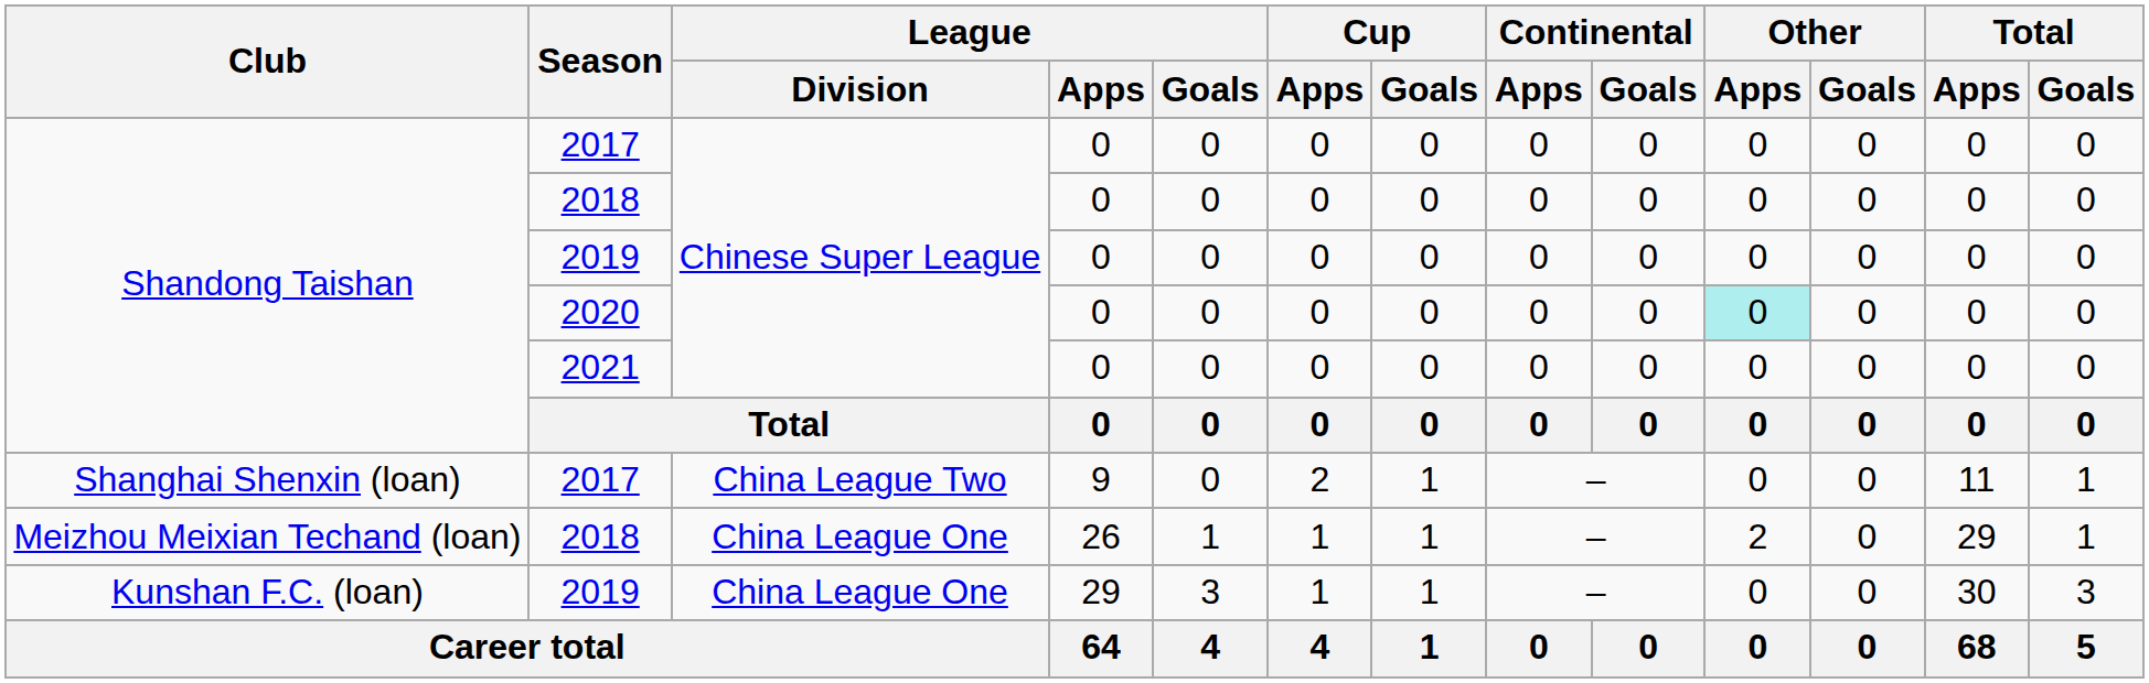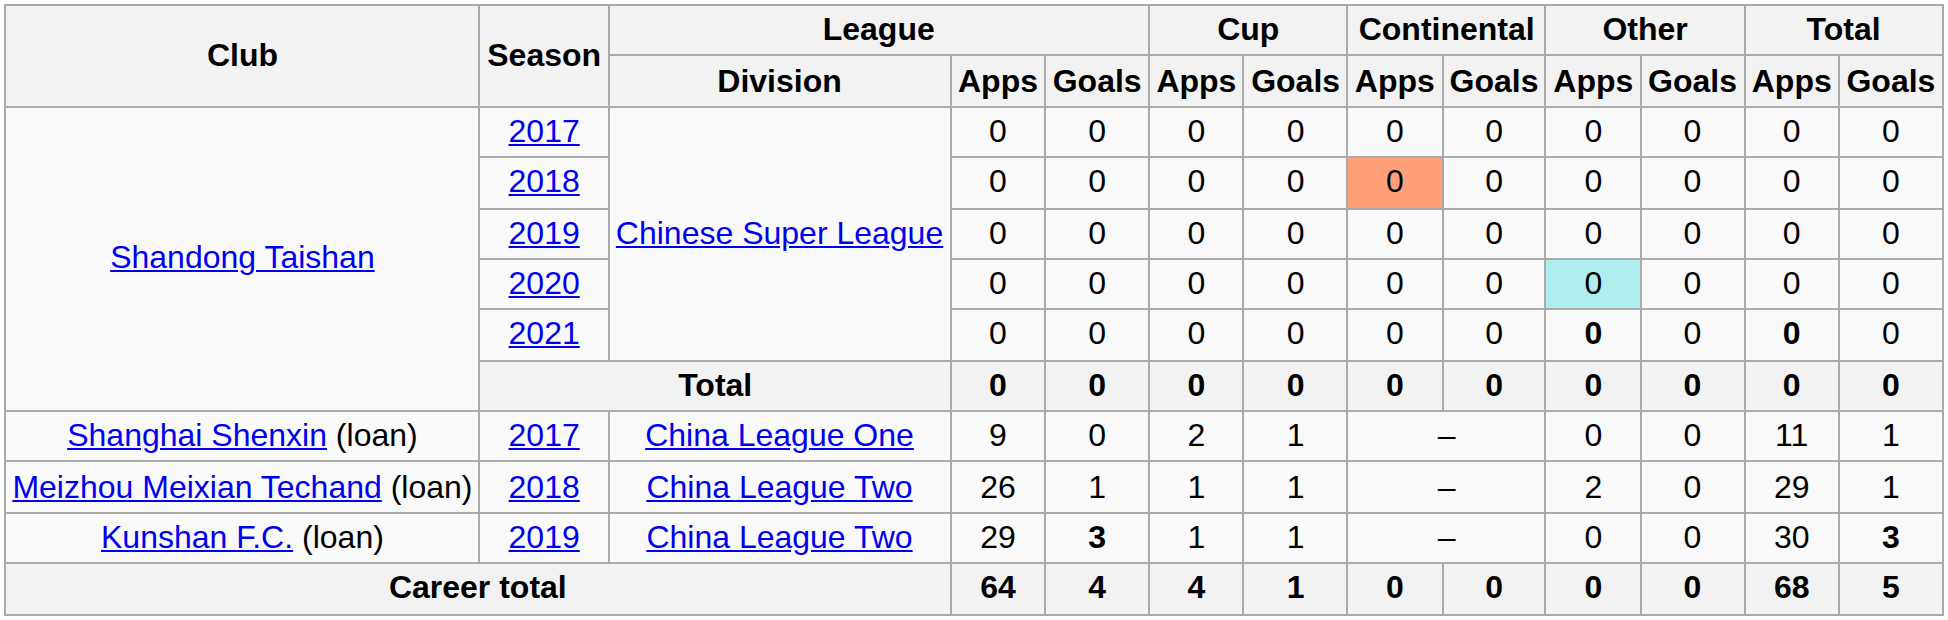 <table class="wikitable" style="text-align: center">
 <tr>
 <th rowspan="2">Club</th>
 <th rowspan="2">Season</th>
 <th colspan="3">League</th>
 <th colspan="2">Cup</th>
 <th colspan="2">Continental</th>
 <th colspan="2">Other</th>
 <th colspan="2">Total</th>
 </tr>
 <tr>
 <th>Division</th>
 <th>Apps</th>
 <th>Goals</th>
 <th>Apps</th>
 <th>Goals</th>
 <th>Apps</th>
 <th>Goals</th>
 <th>Apps</th>
 <th>Goals</th>
 <th>Apps</th>
 <th>Goals</th>
 </tr>
 <tr>
 <td rowspan="6"><a href='#'>Shandong Taishan</a></td>
 <td><a href='#'>2017</a></td>
 <td rowspan="5"><a href='#'>Chinese Super League</a></td>
 <td>0</td>
 <td>0</td>
 <td>0</td>
 <td>0</td>
 <td>0</td>
 <td>0</td>
 <td>0</td>
 <td>0</td>
 <td>0</td>
 <td>0</td>
 </tr>
 <tr>
 <td><a href='#'>2018</a></td>
 <td>0</td>
 <td>0</td>
 <td>0</td>
 <td>0</td>
-<td>0</td>
+<td style="background: lightsalmon;">0</td>
 <td>0</td>
 <td>0</td>
 <td>0</td>
 <td>0</td>
 <td>0</td>
 </tr>
 <tr>
 <td><a href='#'>2019</a></td>
 <td>0</td>
 <td>0</td>
 <td>0</td>
 <td>0</td>
 <td>0</td>
 <td>0</td>
 <td>0</td>
 <td>0</td>
 <td>0</td>
 <td>0</td>
 </tr>
 <tr>
 <td><a href='#'>2020</a></td>
 <td>0</td>
 <td>0</td>
 <td>0</td>
 <td>0</td>
 <td>0</td>
 <td>0</td>
 <td style="background: paleturquoise;">0</td>
 <td>0</td>
 <td>0</td>
 <td>0</td>
 </tr>
 <tr>
 <td><a href='#'>2021</a></td>
 <td>0</td>
 <td>0</td>
 <td>0</td>
 <td>0</td>
 <td>0</td>
 <td>0</td>
+<td><strong>0</strong></td>
 <td>0</td>
-<td>0</td>
-<td>0</td>
+<td><strong>0</strong></td>
 <td>0</td>
 </tr>
 <tr>
 <th colspan=2>Total</th>
 <th>0</th>
 <th>0</th>
 <th>0</th>
 <th>0</th>
 <th>0</th>
 <th>0</th>
 <th>0</th>
 <th>0</th>
 <th>0</th>
 <th>0</th>
 </tr>
 <tr>
 <td><a href='#'>Shanghai Shenxin</a> (loan)</td>
 <td><a href='#'>2017</a></td>
-<td><a href='#'>China League Two</a></td>
+<td><a href='#'>China League One</a></td>
 <td>9</td>
 <td>0</td>
 <td>2</td>
 <td>1</td>
 <td colspan="2">–</td>
 <td>0</td>
 <td>0</td>
 <td>11</td>
 <td>1</td>
 </tr>
 <tr>
 <td><a href='#'>Meizhou Meixian Techand</a> (loan)</td>
 <td><a href='#'>2018</a></td>
-<td><a href='#'>China League One</a></td>
+<td><a href='#'>China League Two</a></td>
 <td>26</td>
 <td>1</td>
 <td>1</td>
 <td>1</td>
 <td colspan="2">–</td>
 <td>2</td>
 <td>0</td>
 <td>29</td>
 <td>1</td>
 </tr>
 <tr>
 <td><a href='#'>Kunshan F.C.</a> (loan)</td>
 <td><a href='#'>2019</a></td>
-<td><a href='#'>China League One</a></td>
+<td><a href='#'>China League Two</a></td>
 <td>29</td>
-<td>3</td>
+<td><strong>3</strong></td>
 <td>1</td>
 <td>1</td>
 <td colspan="2">–</td>
 <td>0</td>
 <td>0</td>
 <td>30</td>
-<td>3</td>
+<td><strong>3</strong></td>
 </tr>
 <tr>
 <th colspan=3>Career total</th>
 <th>64</th>
 <th>4</th>
 <th>4</th>
 <th>1</th>
 <th>0</th>
 <th>0</th>
 <th>0</th>
 <th>0</th>
 <th>68</th>
 <th>5</th>
 </tr>
 </table>
